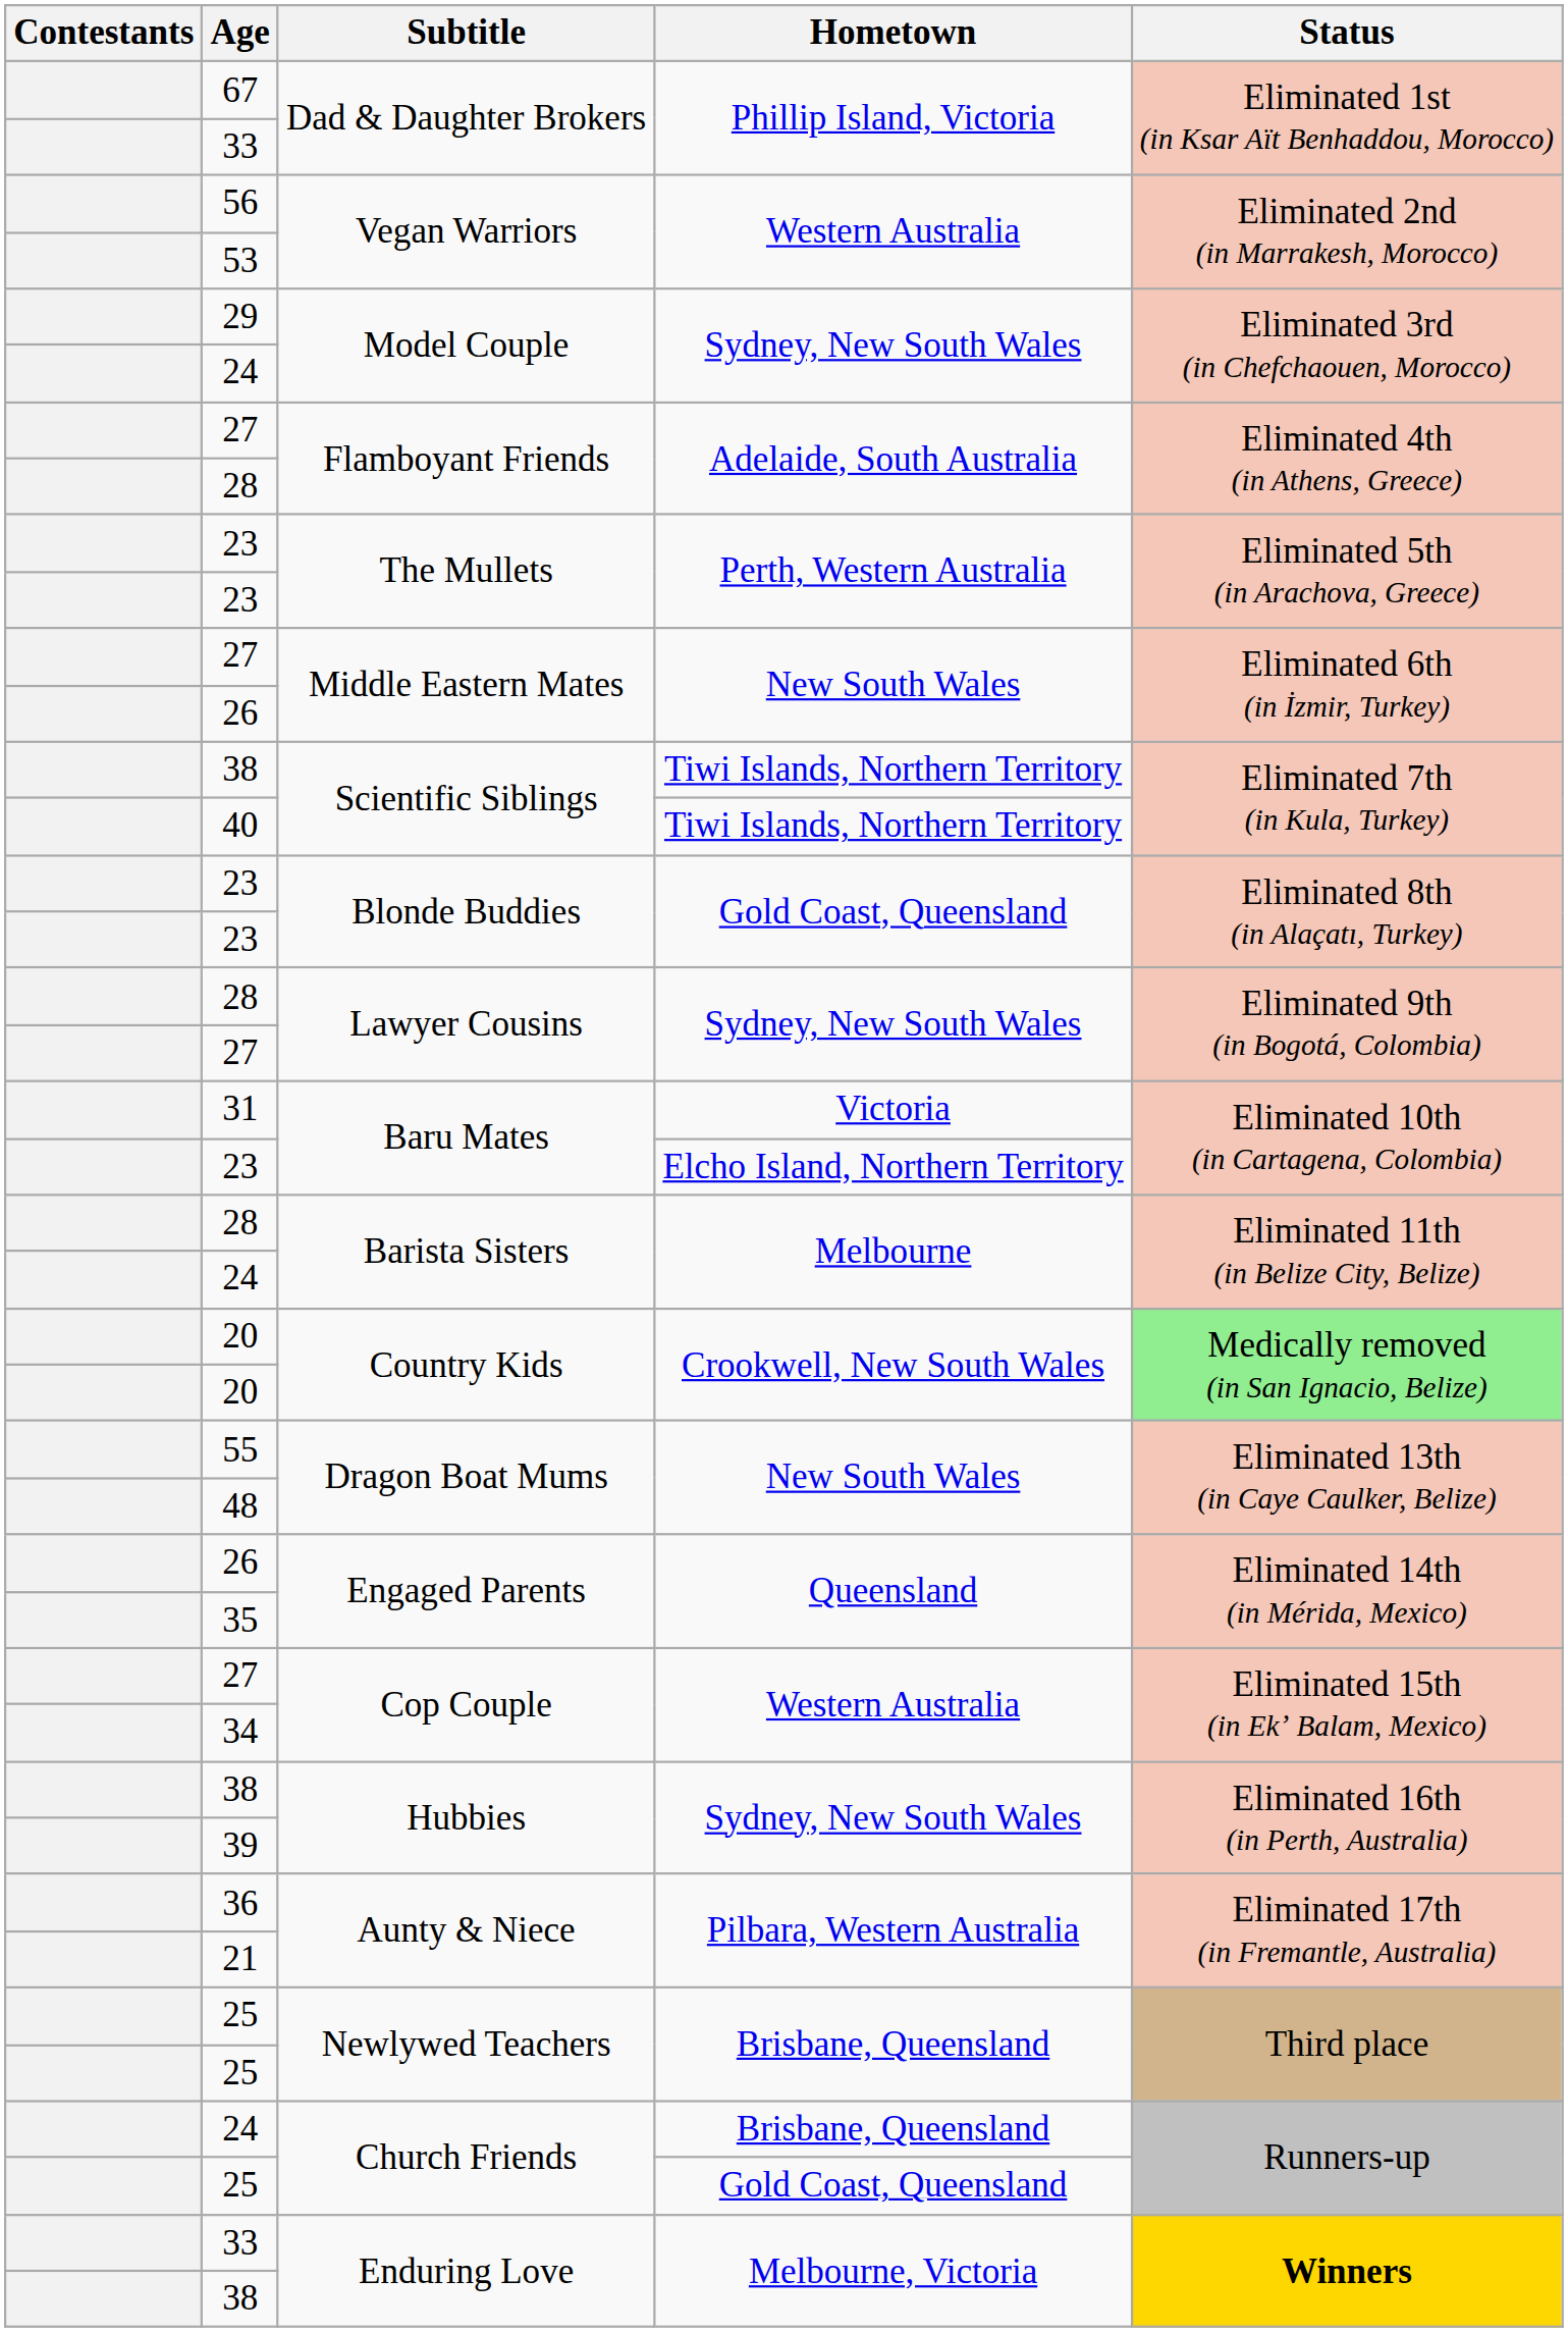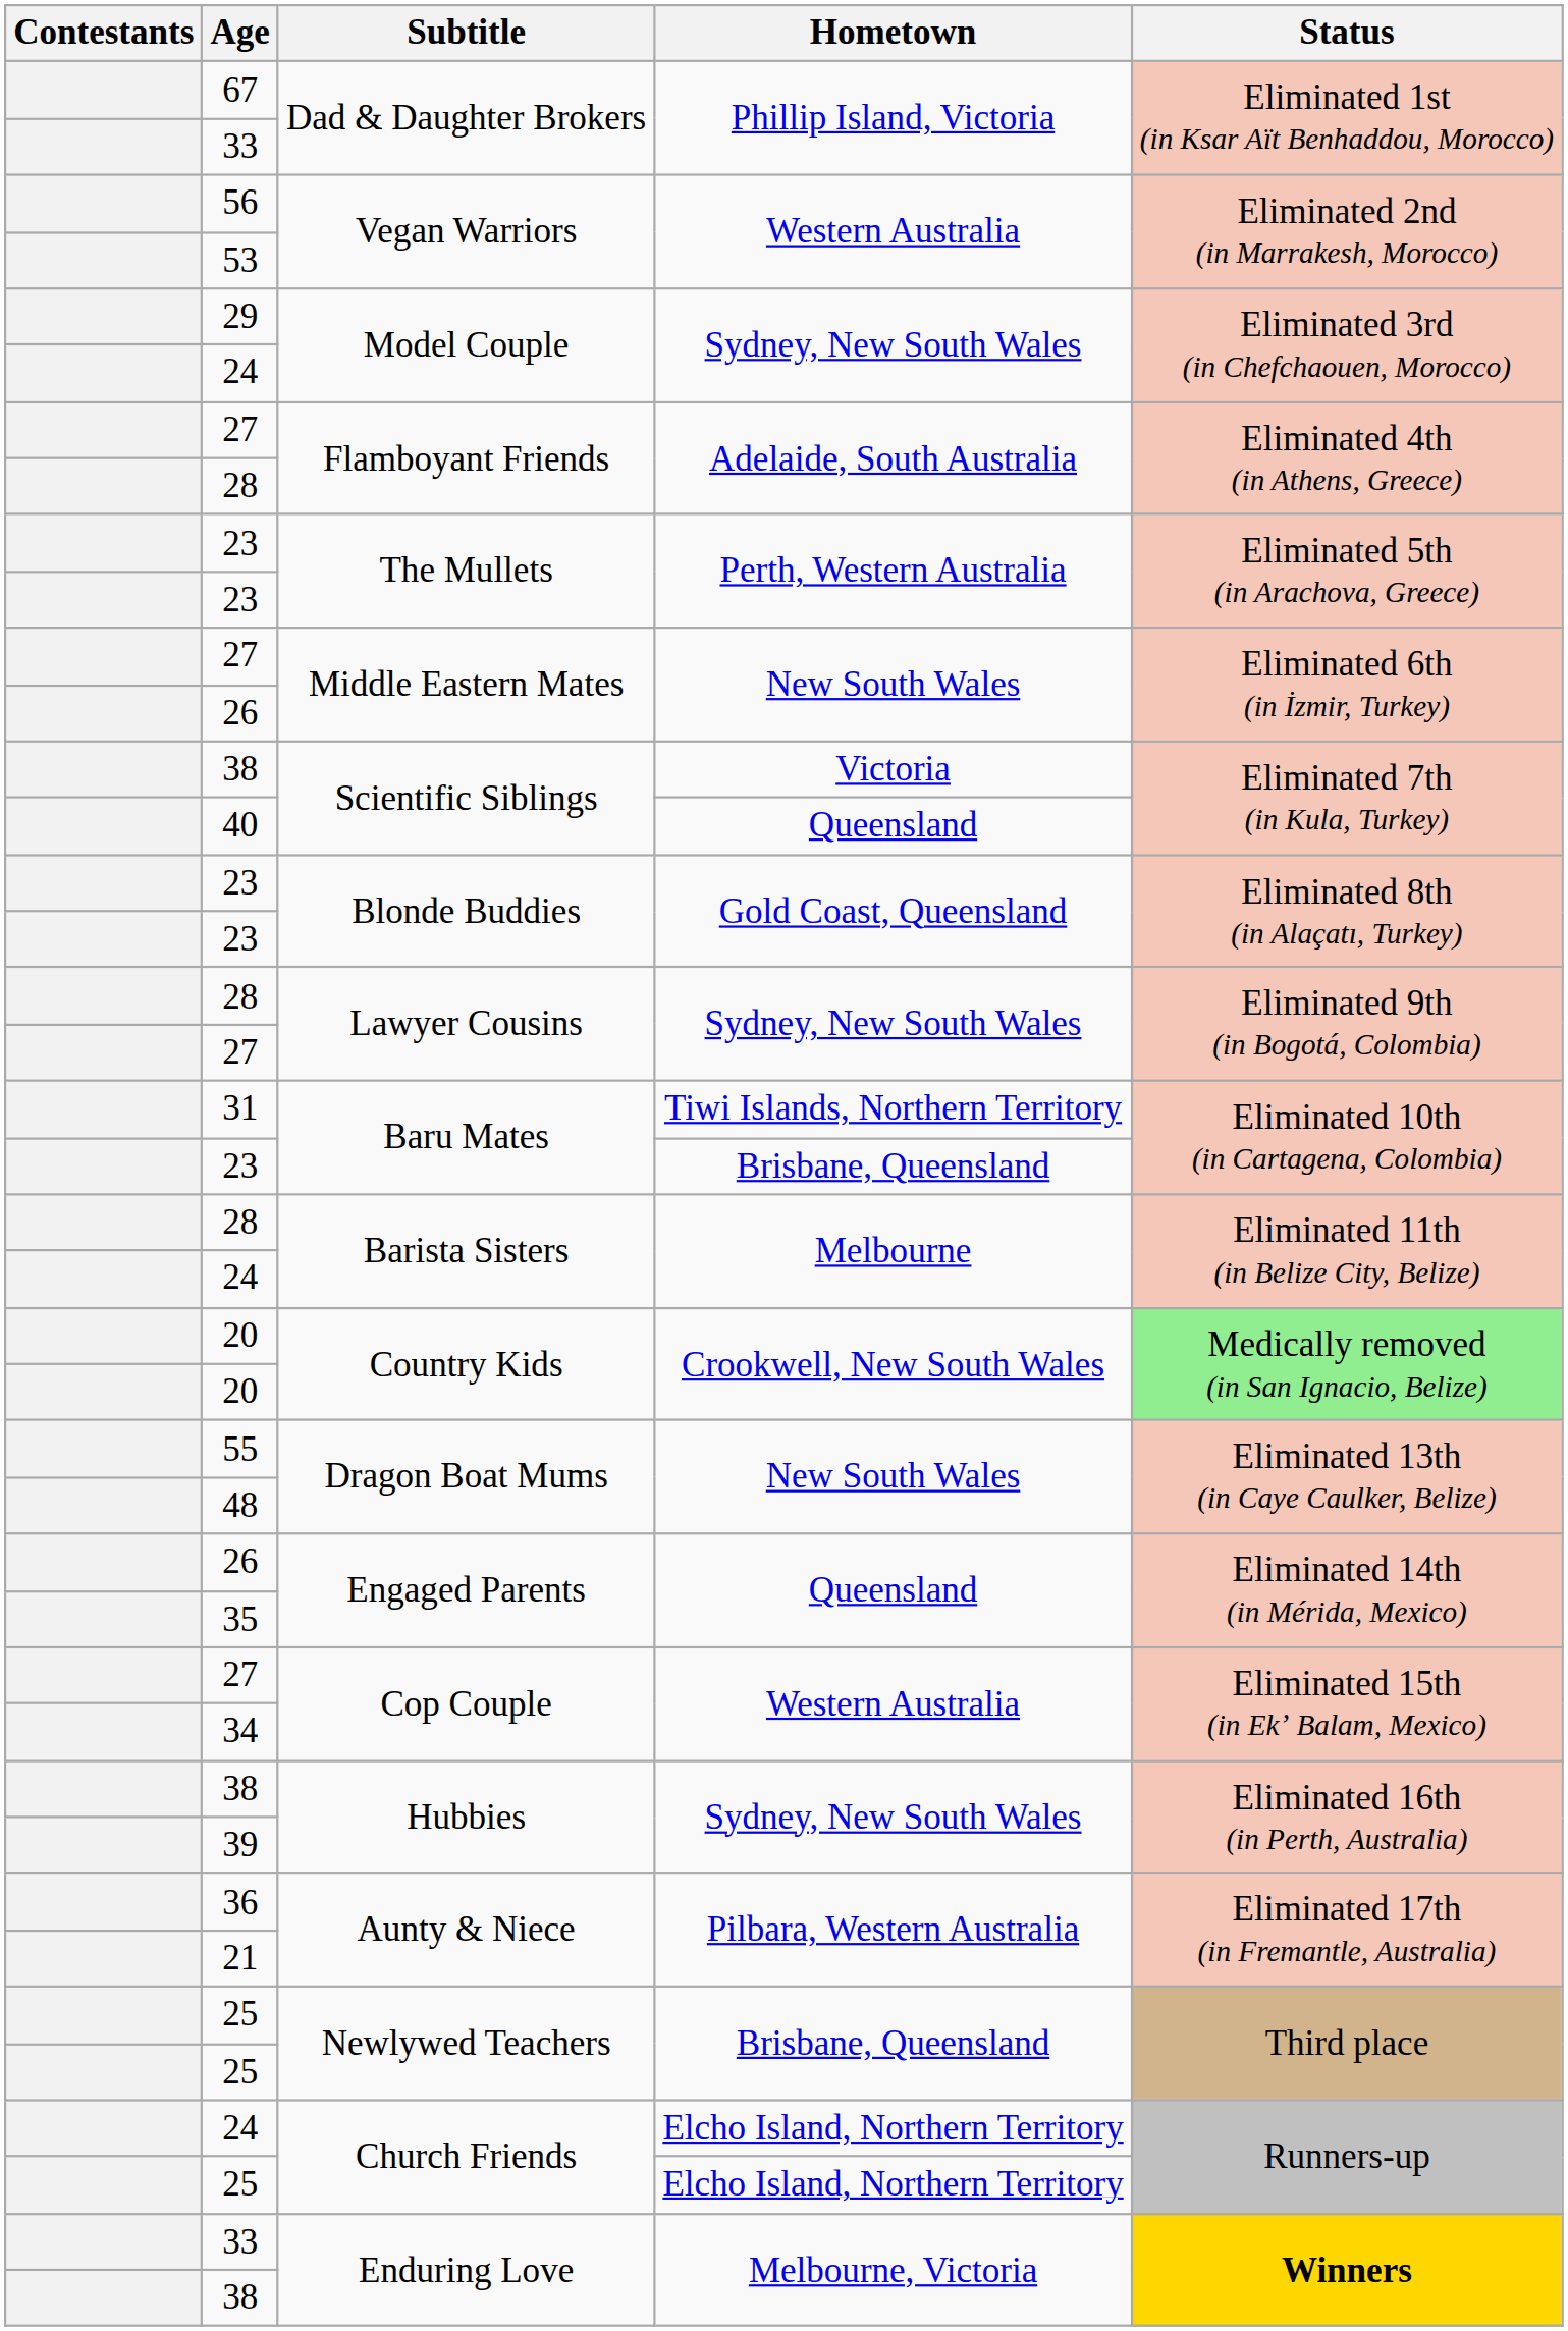 <table class="wikitable sortable" style="text-align:center;">
 <tr>
 <th scope="col">Contestants</th>
 <th scope="col">Age</th>
 <th scope="col" class="unsortable">Subtitle</th>
 <th class="unsortable" scope="col">Hometown</th>
 <th scope="col">Status</th>
 </tr>
 <tr>
 <th scope="row"></th>
 <td>67</td>
 <td rowspan="2">Dad & Daughter Brokers</td>
 <td rowspan="2"><a href='#'>Phillip Island, Victoria</a></td>
 <td rowspan="2" style="background:#f4c7b8">Eliminated 1st<br><small><em>(in Ksar Aït Benhaddou, Morocco)</em></small></td>
 </tr>
 <tr>
 <th scope="row"></th>
 <td>33</td>
 </tr>
 <tr>
 <th scope="row"></th>
 <td>56</td>
 <td rowspan="2">Vegan Warriors</td>
 <td rowspan="2"><a href='#'>Western Australia</a></td>
 <td rowspan="2" style="background:#f4c7b8">Eliminated 2nd<br><small><em>(in Marrakesh, Morocco)</em></small></td>
 </tr>
 <tr>
 <th scope="row"></th>
 <td>53</td>
 </tr>
 <tr>
 <th scope="row"></th>
 <td>29</td>
 <td rowspan="2">Model Couple</td>
 <td rowspan="2"><a href='#'>Sydney, New South Wales</a></td>
 <td rowspan="2" style="background:#f4c7b8">Eliminated 3rd<br><small><em>(in Chefchaouen, Morocco)</em></small></td>
 </tr>
 <tr>
 <th scope="row"></th>
 <td>24</td>
 </tr>
 <tr>
 <th scope="row"></th>
 <td>27</td>
 <td rowspan="2">Flamboyant Friends</td>
 <td rowspan="2"><a href='#'>Adelaide, South Australia</a></td>
 <td rowspan="2" style="background:#f4c7b8">Eliminated 4th<br><small><em>(in Athens, Greece)</em></small></td>
 </tr>
 <tr>
 <th scope="row"></th>
 <td>28</td>
 </tr>
 <tr>
 <th scope="row"></th>
 <td>23</td>
 <td rowspan="2">The Mullets</td>
 <td rowspan="2"><a href='#'>Perth, Western Australia</a></td>
 <td rowspan="2" style="background:#f4c7b8">Eliminated 5th<br><small><em>(in Arachova, Greece)</em></small></td>
 </tr>
 <tr>
 <th scope="row"></th>
 <td>23</td>
 </tr>
 <tr>
 <th scope="row"></th>
 <td>27</td>
 <td rowspan="2">Middle Eastern Mates</td>
 <td rowspan="2"><a href='#'>New South Wales</a></td>
 <td rowspan="2" style="background:#f4c7b8">Eliminated 6th<br><small><em>(in İzmir, Turkey)</em></small></td>
 </tr>
 <tr>
 <th scope="row"></th>
 <td>26</td>
 </tr>
 <tr>
 <th scope="row"></th>
 <td>38</td>
 <td rowspan="2">Scientific Siblings</td>
-<td><a href='#'>Tiwi Islands, Northern Territory</a></td>
+<td><a href='#'>Victoria</a></td>
 <td rowspan="2" style="background:#f4c7b8">Eliminated 7th<br><small><em>(in Kula, Turkey)</em></small></td>
 </tr>
 <tr>
 <th scope="row"></th>
 <td>40</td>
-<td><a href='#'>Tiwi Islands, Northern Territory</a></td>
+<td><a href='#'>Queensland</a></td>
 </tr>
 <tr>
 <th scope="row"></th>
 <td>23</td>
 <td rowspan="2">Blonde Buddies</td>
 <td rowspan="2"><a href='#'>Gold Coast, Queensland</a></td>
 <td rowspan="2" style="background:#f4c7b8">Eliminated 8th<br><small><em>(in Alaçatı, Turkey)</em></small></td>
 </tr>
 <tr>
 <th scope="row"></th>
 <td>23</td>
 </tr>
 <tr>
 <th scope="row"></th>
 <td>28</td>
 <td rowspan="2">Lawyer Cousins</td>
 <td rowspan="2"><a href='#'>Sydney, New South Wales</a></td>
 <td rowspan="2" style="background:#f4c7b8">Eliminated 9th<br><small><em>(in Bogotá, Colombia)</em></small></td>
 </tr>
 <tr>
 <th scope="row"></th>
 <td>27</td>
 </tr>
 <tr>
 <th scope="row"></th>
 <td>31</td>
 <td rowspan="2">Baru Mates</td>
-<td><a href='#'>Victoria</a></td>
+<td><a href='#'>Tiwi Islands, Northern Territory</a></td>
 <td rowspan="2" style="background:#f4c7b8">Eliminated 10th<br><small><em>(in Cartagena, Colombia)</em></small></td>
 </tr>
 <tr>
 <th scope="row"></th>
 <td>23</td>
-<td><a href='#'>Elcho Island, Northern Territory</a></td>
+<td rowspan="1"><a href='#'>Brisbane, Queensland</a></td>
 </tr>
 <tr>
 <th scope="row"></th>
 <td>28</td>
 <td rowspan="2">Barista Sisters</td>
 <td rowspan="2"><a href='#'>Melbourne</a></td>
 <td rowspan="2" style="background:#f4c7b8">Eliminated 11th<br><small><em>(in Belize City, Belize)</em></small></td>
 </tr>
 <tr>
 <th scope="row"></th>
 <td>24</td>
 </tr>
 <tr>
 <th scope="row"></th>
 <td>20</td>
 <td rowspan="2">Country Kids</td>
 <td rowspan="2"><a href='#'>Crookwell, New South Wales</a></td>
 <td rowspan="2" bgcolor="lightgreen">Medically removed<br><small><em>(in San Ignacio, Belize)</em></small></td>
 </tr>
 <tr>
 <th scope="row"></th>
 <td>20</td>
 </tr>
 <tr>
 <th scope="row"></th>
 <td>55</td>
 <td rowspan="2">Dragon Boat Mums</td>
 <td rowspan="2"><a href='#'>New South Wales</a></td>
 <td rowspan="2" style="background:#f4c7b8">Eliminated 13th<br><small><em>(in Caye Caulker, Belize)</em></small></td>
 </tr>
 <tr>
 <th scope="row"></th>
 <td>48</td>
 </tr>
 <tr>
 <th scope="row"></th>
 <td>26</td>
 <td rowspan="2">Engaged Parents</td>
 <td rowspan="2"><a href='#'>Queensland</a></td>
 <td rowspan="2" style="background:#f4c7b8">Eliminated 14th<br><small><em>(in Mérida, Mexico)</em></small></td>
 </tr>
 <tr>
 <th scope="row"></th>
 <td>35</td>
 </tr>
 <tr>
 <th scope="row"></th>
 <td>27</td>
 <td rowspan="2">Cop Couple</td>
 <td rowspan="2"><a href='#'>Western Australia</a></td>
 <td rowspan="2" style="background:#f4c7b8">Eliminated 15th<br><small><em>(in Ekʼ Balam, Mexico)</em></small></td>
 </tr>
 <tr>
 <th scope="row"></th>
 <td>34</td>
 </tr>
 <tr>
 <th scope="row"></th>
 <td>38</td>
 <td rowspan="2">Hubbies</td>
 <td rowspan="2"><a href='#'>Sydney, New South Wales</a></td>
 <td rowspan="2" style="background:#f4c7b8">Eliminated 16th<br><small><em>(in Perth, Australia)</em></small></td>
 </tr>
 <tr>
 <th scope="row"></th>
 <td>39</td>
 </tr>
 <tr>
 <th scope="row"></th>
 <td>36</td>
 <td rowspan="2">Aunty & Niece</td>
 <td rowspan="2"><a href='#'>Pilbara, Western Australia</a></td>
 <td rowspan="2" style="background:#f4c7b8">Eliminated 17th<br><small><em>(in Fremantle, Australia)</em></small></td>
 </tr>
 <tr>
 <th scope="row"></th>
 <td>21</td>
 </tr>
 <tr>
 <th scope="row"></th>
 <td>25</td>
 <td rowspan="2">Newlywed Teachers</td>
 <td rowspan="2"><a href='#'>Brisbane, Queensland</a></td>
 <td rowspan="2" bgcolor="tan">Third place</td>
 </tr>
 <tr>
 <th scope="row"></th>
 <td>25</td>
 </tr>
 <tr>
 <th scope="row"></th>
 <td>24</td>
 <td rowspan="2">Church Friends</td>
-<td rowspan="1"><a href='#'>Brisbane, Queensland</a></td>
+<td><a href='#'>Elcho Island, Northern Territory</a></td>
 <td rowspan="2" bgcolor="silver">Runners-up</td>
 </tr>
 <tr>
 <th scope="row"></th>
 <td>25</td>
-<td rowspan="1"><a href='#'>Gold Coast, Queensland</a></td>
+<td><a href='#'>Elcho Island, Northern Territory</a></td>
 </tr>
 <tr>
 <th scope="row"></th>
 <td>33</td>
 <td rowspan="2">Enduring Love</td>
 <td rowspan="2"><a href='#'>Melbourne, Victoria</a></td>
 <td rowspan="2" bgcolor="gold"><strong>Winners</strong></td>
 </tr>
 <tr>
 <th scope="row"></th>
 <td>38</td>
 </tr>
 </table>
